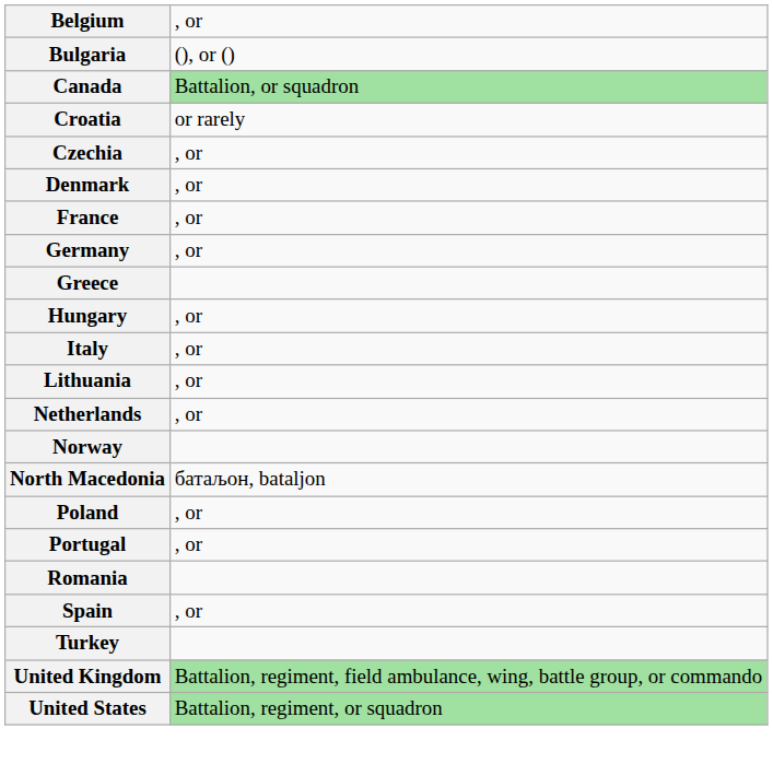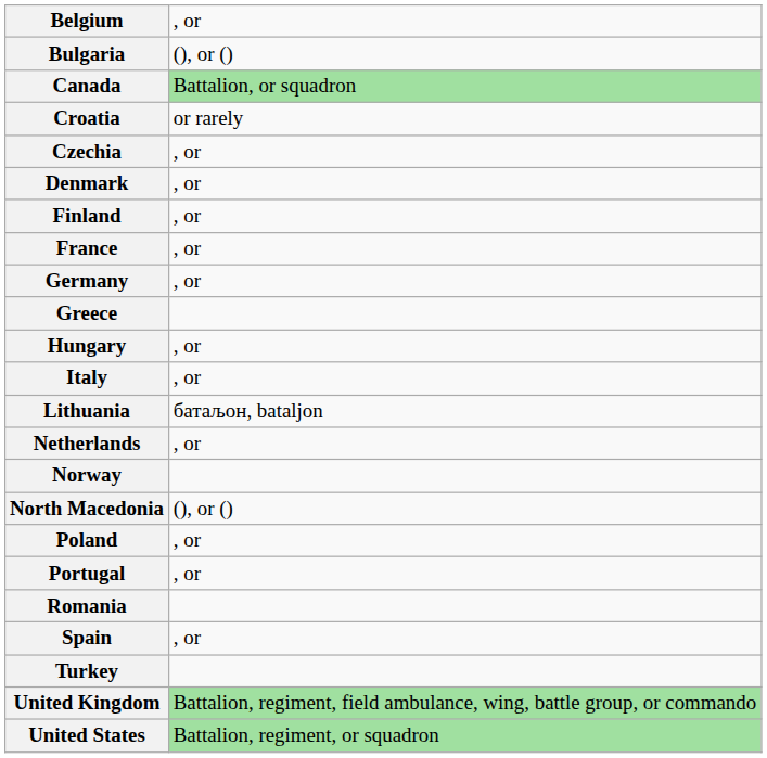 <table class="wikitable">
 <tr>
 <th>Belgium</th>
 <td>, or </td>
 </tr>
 <tr>
 <th>Bulgaria</th>
 <td> (), or  ()</td>
 </tr>
 <tr>
 <th>Canada</th>
 <td bgcolor="#A0E0A0">Battalion, or squadron</td>
 </tr>
 <tr>
 <th>Croatia</th>
 <td> or rarely </td>
 </tr>
 <tr>
 <th>Czechia</th>
 <td>, or </td>
 </tr>
 <tr>
 <th>Denmark</th>
 <td>, or </td>
 </tr>
 <tr>
+<th>Finland</th>
+<td>, or </td>
+</tr>
+<tr>
 <th>France</th>
 <td>, or </td>
 </tr>
 <tr>
 <th>Germany</th>
 <td>, or </td>
 </tr>
 <tr>
 <th>Greece</th>
 <td></td>
 </tr>
 <tr>
 <th>Hungary</th>
 <td>, or </td>
 </tr>
 <tr>
 <th>Italy</th>
 <td>, or </td>
 </tr>
 <tr>
 <th>Lithuania</th>
-<td>, or </td>
+<td>батаљон, bataljon</td>
 </tr>
 <tr>
 <th>Netherlands</th>
 <td>, or </td>
 </tr>
 <tr>
 <th>Norway</th>
 <td></td>
 </tr>
 <tr>
 <th>North Macedonia</th>
-<td>батаљон, bataljon</td>
+<td> (), or  ()</td>
 </tr>
 <tr>
 <th>Poland</th>
 <td>, or </td>
 </tr>
 <tr>
 <th>Portugal</th>
 <td>, or </td>
 </tr>
 <tr>
 <th>Romania</th>
 <td></td>
 </tr>
 <tr>
 <th>Spain</th>
 <td>, or </td>
 </tr>
 <tr>
 <th>Turkey</th>
 <td></td>
 </tr>
 <tr>
 <th>United Kingdom</th>
 <td bgcolor="#A0E0A0">Battalion, regiment, field ambulance, wing, battle group, or commando</td>
 </tr>
 <tr>
 <th>United States</th>
 <td bgcolor="#A0E0A0">Battalion, regiment, or squadron</td>
 </tr>
 </table>
